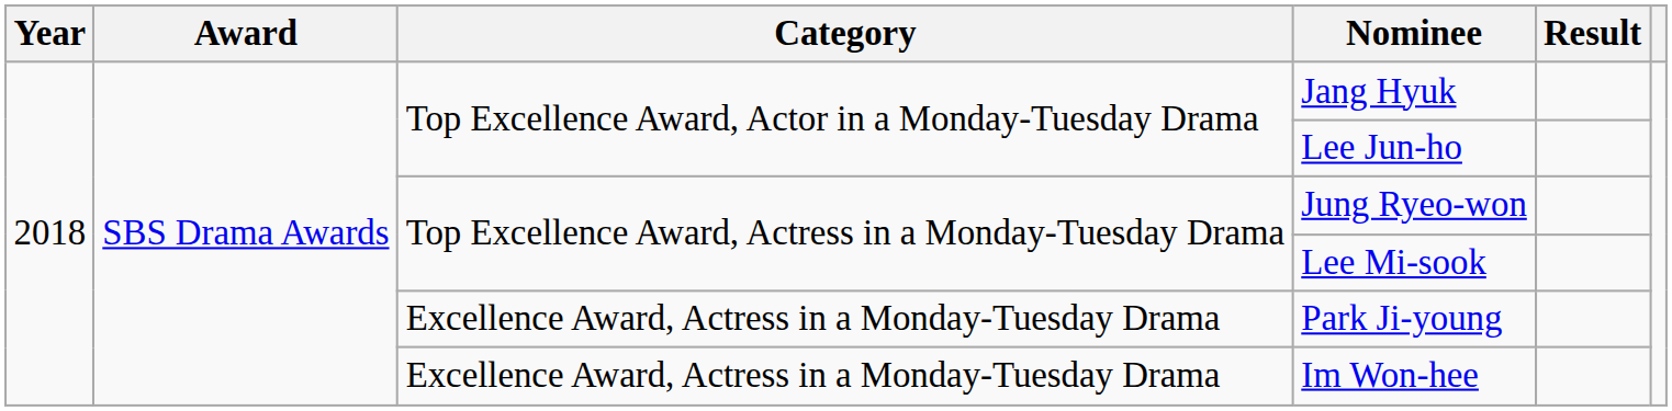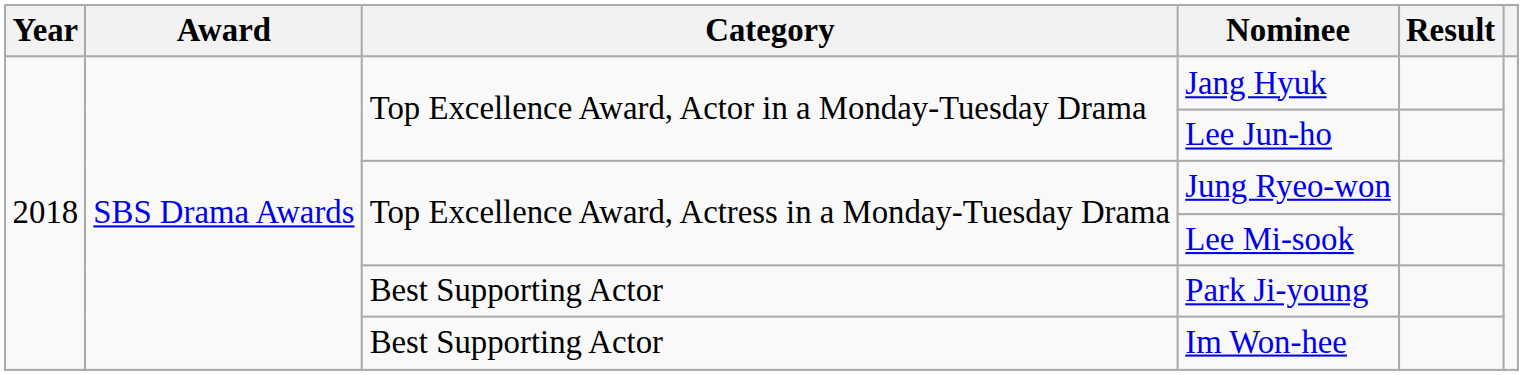 <table class="wikitable">
 <tr>
 <th>Year</th>
 <th>Award</th>
 <th>Category</th>
 <th>Nominee</th>
 <th>Result</th>
 <th></th>
 </tr>
 <tr>
 <td rowspan=6>2018</td>
 <td rowspan=6><a href='#'>SBS Drama Awards</a></td>
 <td rowspan=2>Top Excellence Award, Actor in a Monday-Tuesday Drama</td>
 <td><a href='#'>Jang Hyuk</a></td>
 <td></td>
 <td rowspan=6></td>
 </tr>
 <tr>
 <td><a href='#'>Lee Jun-ho</a></td>
 <td></td>
 </tr>
 <tr>
 <td rowspan=2>Top Excellence Award, Actress in a Monday-Tuesday Drama</td>
 <td><a href='#'>Jung Ryeo-won</a></td>
 <td></td>
 </tr>
 <tr>
 <td><a href='#'>Lee Mi-sook</a></td>
 <td></td>
 </tr>
 <tr>
-<td>Excellence Award, Actress in a Monday-Tuesday Drama</td>
+<td>Best Supporting Actor</td>
 <td><a href='#'>Park Ji-young</a></td>
 <td></td>
 </tr>
 <tr>
-<td>Excellence Award, Actress in a Monday-Tuesday Drama</td>
+<td>Best Supporting Actor</td>
 <td><a href='#'>Im Won-hee</a></td>
 <td></td>
 </tr>
 </table>
